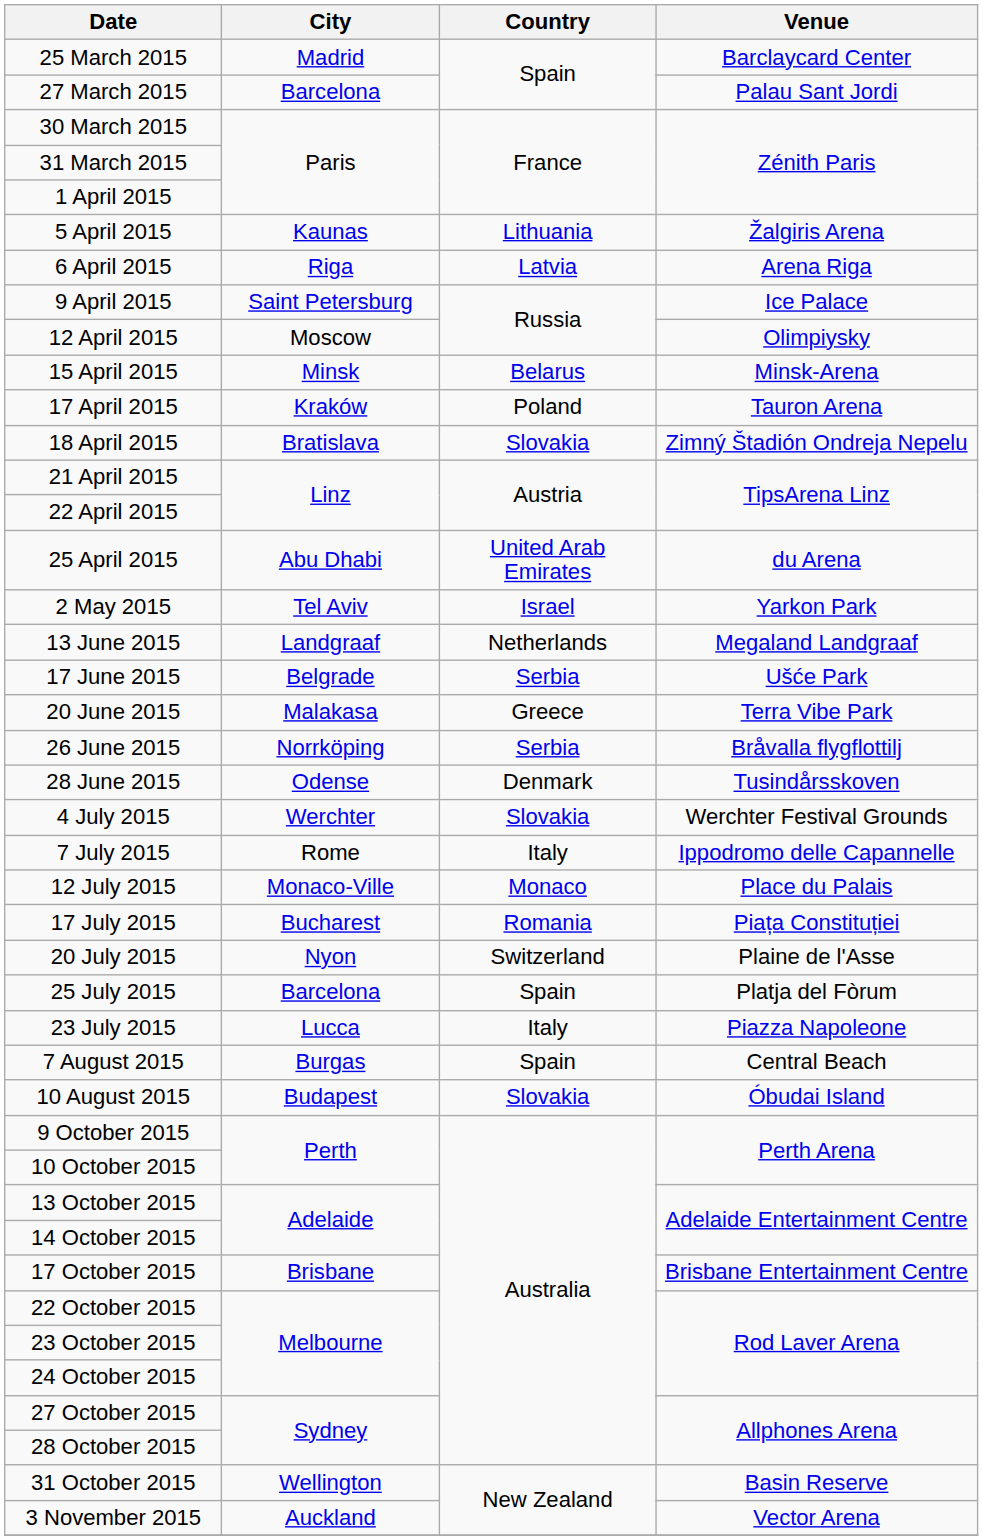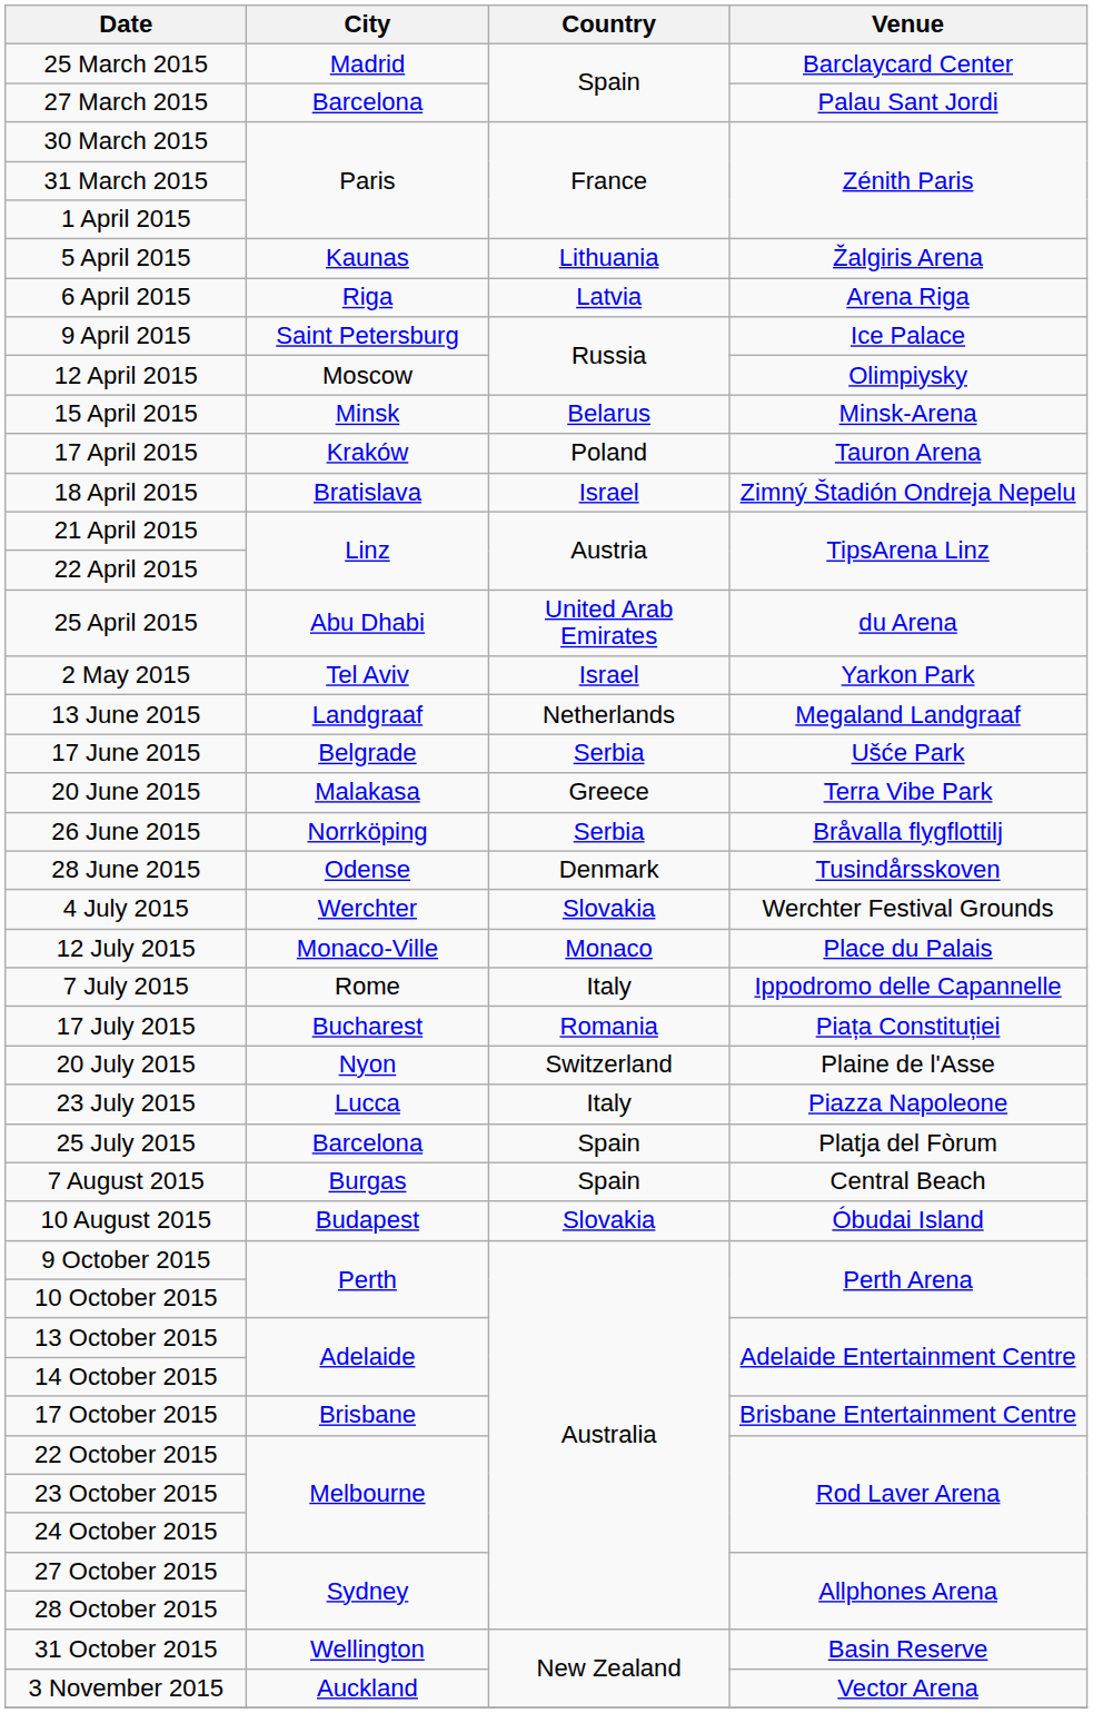 <table class="wikitable" style="text-align:center;">
 <tr>
 <th scope="col" style="width:150px;">Date</th>
 <th scope="col" style="width:150px;">City</th>
 <th scope="col" style="width:150px;">Country</th>
 <th scope="col" style="width:225px;">Venue</th>
 </tr>
 <tr>
 <td>25 March 2015</td>
 <td><a href='#'>Madrid</a></td>
 <td rowspan="2">Spain</td>
 <td><a href='#'>Barclaycard Center</a></td>
 </tr>
 <tr>
 <td>27 March 2015</td>
 <td><a href='#'>Barcelona</a></td>
 <td><a href='#'>Palau Sant Jordi</a></td>
 </tr>
 <tr>
 <td>30 March 2015</td>
 <td rowspan="3">Paris</td>
 <td rowspan="3">France</td>
 <td rowspan="3"><a href='#'>Zénith Paris</a></td>
 </tr>
 <tr>
 <td>31 March 2015</td>
 </tr>
 <tr>
 <td>1 April 2015</td>
 </tr>
 <tr>
 <td>5 April 2015</td>
 <td><a href='#'>Kaunas</a></td>
 <td><a href='#'>Lithuania</a></td>
 <td><a href='#'>Žalgiris Arena</a></td>
 </tr>
 <tr>
 <td>6 April 2015</td>
 <td><a href='#'>Riga</a></td>
 <td><a href='#'>Latvia</a></td>
 <td><a href='#'>Arena Riga</a></td>
 </tr>
 <tr>
 <td>9 April 2015</td>
 <td><a href='#'>Saint Petersburg</a></td>
 <td rowspan="2">Russia</td>
 <td><a href='#'>Ice Palace</a></td>
 </tr>
 <tr>
 <td>12 April 2015</td>
 <td>Moscow</td>
 <td><a href='#'>Olimpiysky</a></td>
 </tr>
 <tr>
 <td>15 April 2015</td>
 <td><a href='#'>Minsk</a></td>
 <td><a href='#'>Belarus</a></td>
 <td><a href='#'>Minsk-Arena</a></td>
 </tr>
 <tr>
 <td>17 April 2015</td>
 <td><a href='#'>Kraków</a></td>
 <td>Poland</td>
 <td><a href='#'>Tauron Arena</a></td>
 </tr>
 <tr>
 <td>18 April 2015</td>
 <td><a href='#'>Bratislava</a></td>
-<td><a href='#'>Slovakia</a></td>
+<td><a href='#'>Israel</a></td>
 <td><a href='#'>Zimný Štadión Ondreja Nepelu</a></td>
 </tr>
 <tr>
 <td>21 April 2015</td>
 <td rowspan="2"><a href='#'>Linz</a></td>
 <td rowspan="2">Austria</td>
 <td rowspan="2"><a href='#'>TipsArena Linz</a></td>
 </tr>
 <tr>
 <td>22 April 2015</td>
 </tr>
 <tr>
 <td>25 April 2015</td>
 <td><a href='#'>Abu Dhabi</a></td>
 <td><a href='#'>United Arab Emirates</a></td>
 <td><a href='#'>du Arena</a></td>
 </tr>
 <tr>
 <td>2 May 2015</td>
 <td><a href='#'>Tel Aviv</a></td>
 <td><a href='#'>Israel</a></td>
 <td><a href='#'>Yarkon Park</a></td>
 </tr>
 <tr>
 <td>13 June 2015</td>
 <td><a href='#'>Landgraaf</a></td>
 <td>Netherlands</td>
 <td><a href='#'>Megaland Landgraaf</a></td>
 </tr>
 <tr>
 <td>17 June 2015</td>
 <td><a href='#'>Belgrade</a></td>
 <td><a href='#'>Serbia</a></td>
 <td><a href='#'>Ušće Park</a></td>
 </tr>
 <tr>
 <td>20 June 2015</td>
 <td><a href='#'>Malakasa</a></td>
 <td>Greece</td>
 <td><a href='#'>Terra Vibe Park</a></td>
 </tr>
 <tr>
 <td>26 June 2015</td>
 <td><a href='#'>Norrköping</a></td>
 <td><a href='#'>Serbia</a></td>
 <td><a href='#'>Bråvalla flygflottilj</a></td>
 </tr>
 <tr>
 <td>28 June 2015</td>
 <td><a href='#'>Odense</a></td>
 <td>Denmark</td>
 <td><a href='#'>Tusindårsskoven</a></td>
 </tr>
 <tr>
 <td>4 July 2015</td>
 <td><a href='#'>Werchter</a></td>
 <td><a href='#'>Slovakia</a></td>
 <td>Werchter Festival Grounds</td>
 </tr>
 <tr>
+<td>12 July 2015</td>
+<td><a href='#'>Monaco-Ville</a></td>
+<td><a href='#'>Monaco</a></td>
+<td><a href='#'>Place du Palais</a></td>
+</tr>
+<tr>
 <td>7 July 2015</td>
 <td>Rome</td>
 <td>Italy</td>
 <td><a href='#'>Ippodromo delle Capannelle</a></td>
-</tr>
-<tr>
-<td>12 July 2015</td>
-<td><a href='#'>Monaco-Ville</a></td>
-<td><a href='#'>Monaco</a></td>
-<td><a href='#'>Place du Palais</a></td>
 </tr>
 <tr>
 <td>17 July 2015</td>
 <td><a href='#'>Bucharest</a></td>
 <td><a href='#'>Romania</a></td>
 <td><a href='#'>Piața Constituției</a></td>
 </tr>
 <tr>
 <td>20 July 2015</td>
 <td><a href='#'>Nyon</a></td>
 <td>Switzerland</td>
 <td>Plaine de l'Asse</td>
 </tr>
 <tr>
+<td>23 July 2015</td>
+<td><a href='#'>Lucca</a></td>
+<td>Italy</td>
+<td><a href='#'>Piazza Napoleone</a></td>
+</tr>
+<tr>
 <td>25 July 2015</td>
 <td><a href='#'>Barcelona</a></td>
 <td>Spain</td>
 <td>Platja del Fòrum</td>
-</tr>
-<tr>
-<td>23 July 2015</td>
-<td><a href='#'>Lucca</a></td>
-<td>Italy</td>
-<td><a href='#'>Piazza Napoleone</a></td>
 </tr>
 <tr>
 <td>7 August 2015</td>
 <td><a href='#'>Burgas</a></td>
 <td>Spain</td>
 <td>Central Beach</td>
 </tr>
 <tr>
 <td>10 August 2015</td>
 <td><a href='#'>Budapest</a></td>
 <td><a href='#'>Slovakia</a></td>
 <td><a href='#'>Óbudai Island</a></td>
 </tr>
 <tr>
 <td>9 October 2015</td>
 <td rowspan="2"><a href='#'>Perth</a></td>
 <td rowspan="10">Australia</td>
 <td rowspan="2"><a href='#'>Perth Arena</a></td>
 </tr>
 <tr>
 <td>10 October 2015</td>
 </tr>
 <tr>
 <td>13 October 2015</td>
 <td rowspan="2"><a href='#'>Adelaide</a></td>
 <td rowspan="2"><a href='#'>Adelaide Entertainment Centre</a></td>
 </tr>
 <tr>
 <td>14 October 2015</td>
 </tr>
 <tr>
 <td>17 October 2015</td>
 <td><a href='#'>Brisbane</a></td>
 <td><a href='#'>Brisbane Entertainment Centre</a></td>
 </tr>
 <tr>
 <td>22 October 2015</td>
 <td rowspan="3"><a href='#'>Melbourne</a></td>
 <td rowspan="3"><a href='#'>Rod Laver Arena</a></td>
 </tr>
 <tr>
 <td>23 October 2015</td>
 </tr>
 <tr>
 <td>24 October 2015</td>
 </tr>
 <tr>
 <td>27 October 2015</td>
 <td rowspan="2"><a href='#'>Sydney</a></td>
 <td rowspan="2"><a href='#'>Allphones Arena</a></td>
 </tr>
 <tr>
 <td>28 October 2015</td>
 </tr>
 <tr>
 <td>31 October 2015</td>
 <td><a href='#'>Wellington</a></td>
 <td rowspan="2">New Zealand</td>
 <td><a href='#'>Basin Reserve</a></td>
 </tr>
 <tr>
 <td>3 November 2015</td>
 <td><a href='#'>Auckland</a></td>
 <td><a href='#'>Vector Arena</a></td>
 </tr>
 <tr>
 </tr>
 </table>
